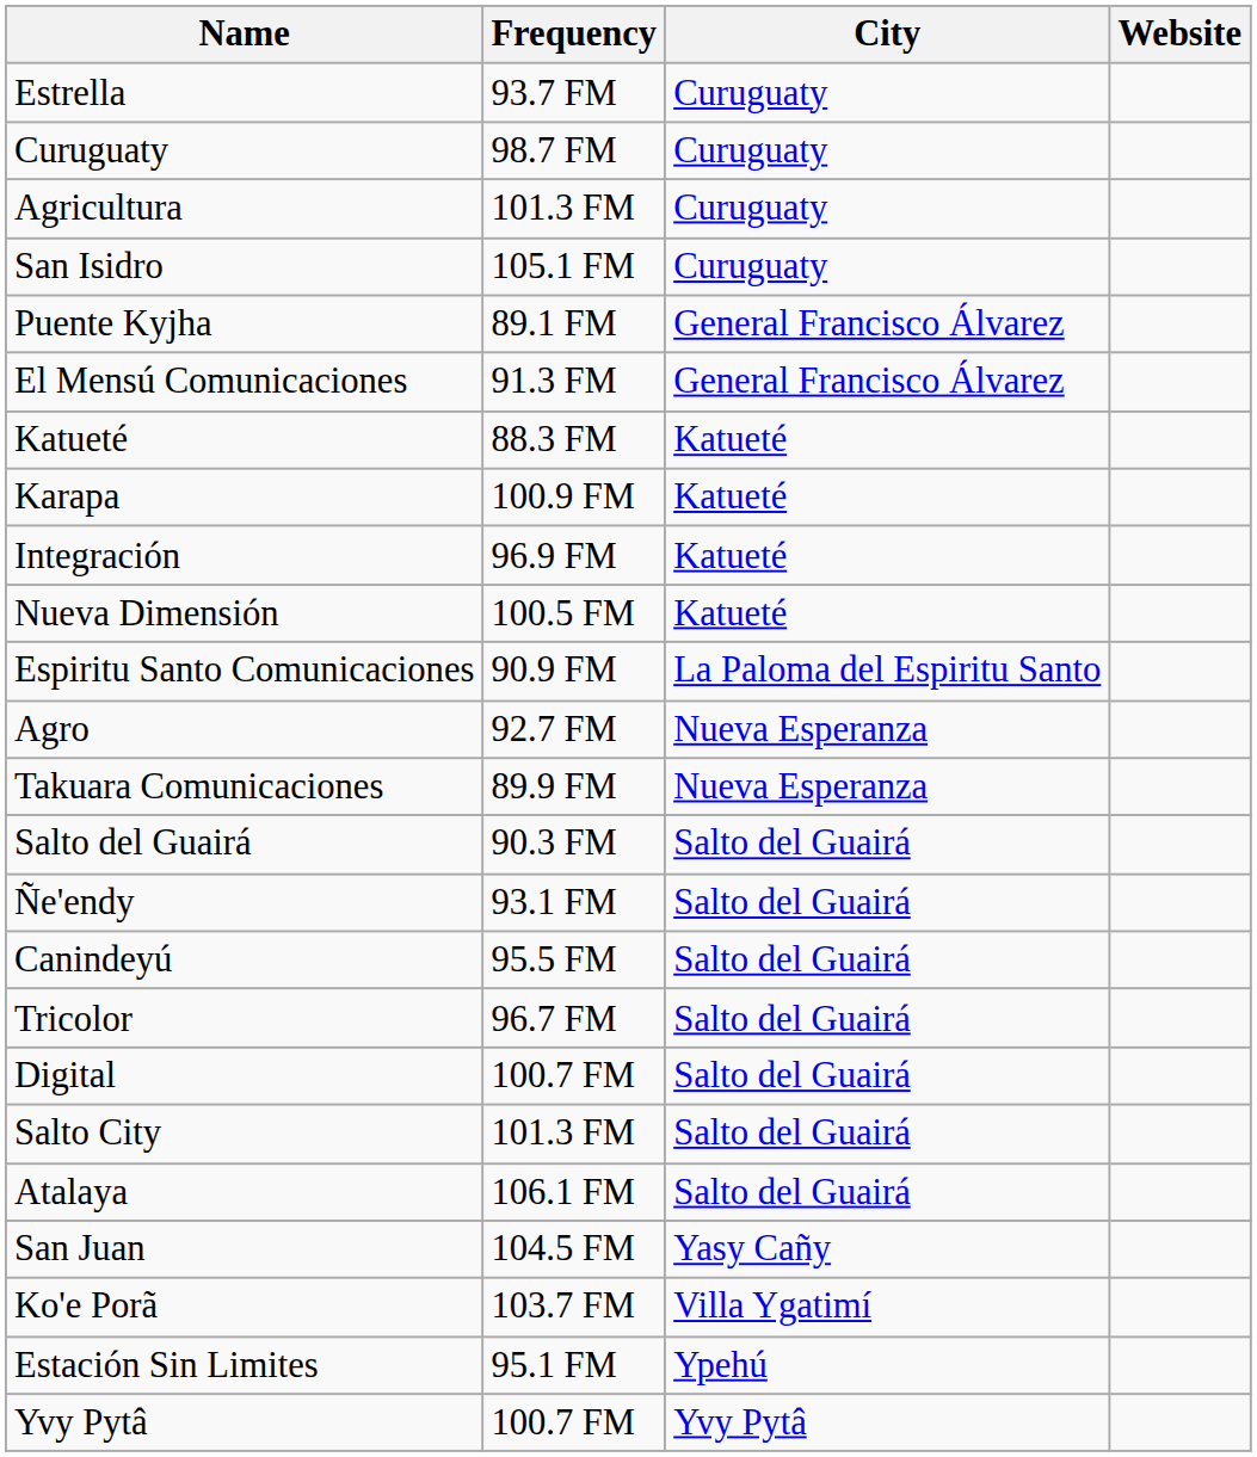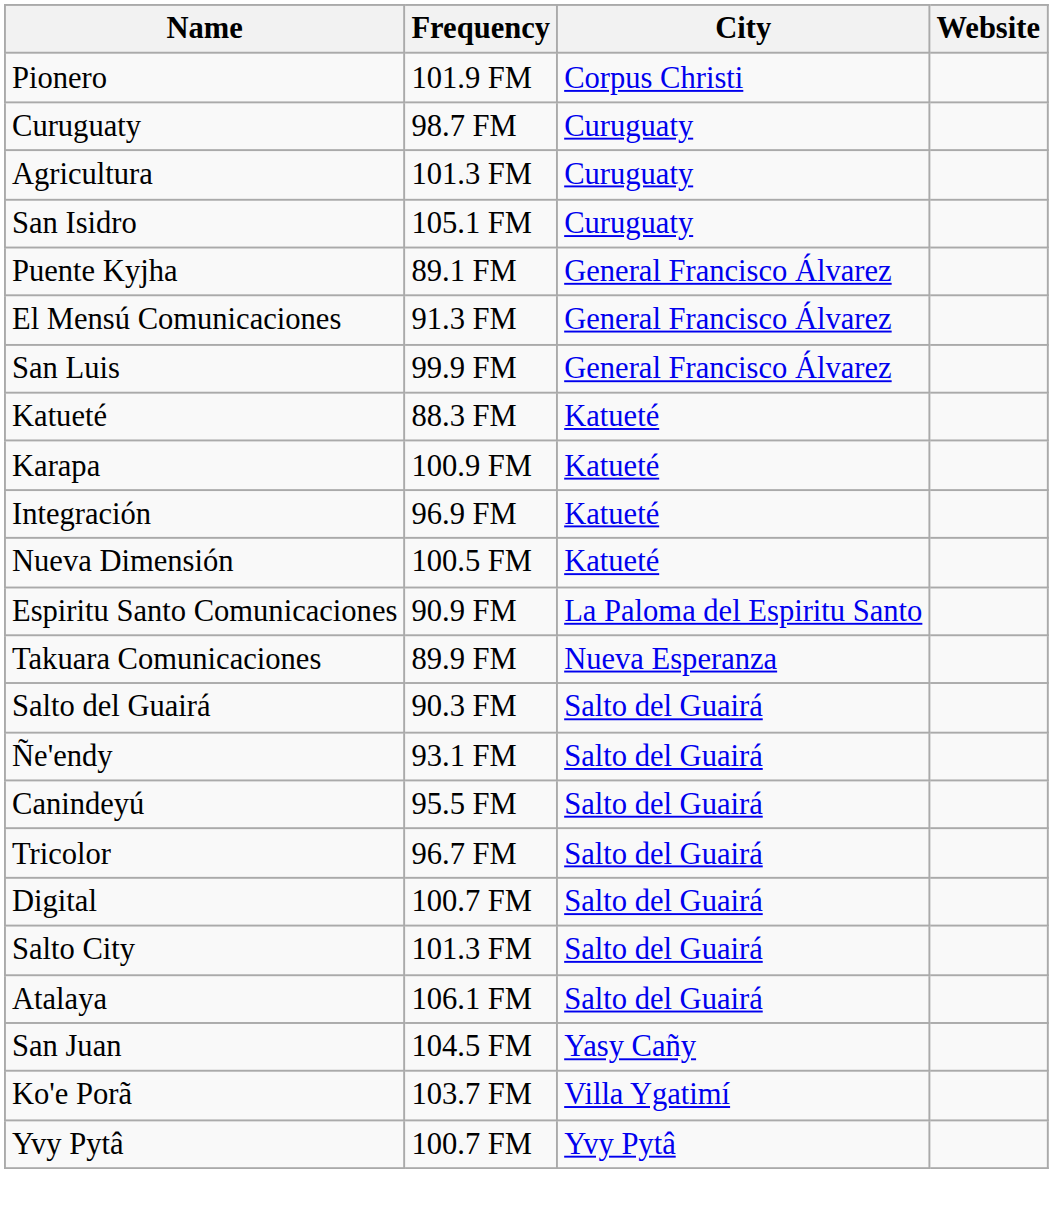 <table class="wikitable sortable">
 <tr>
 <th>Name</th>
 <th>Frequency</th>
 <th>City</th>
 <th>Website</th>
 </tr>
 <tr>
-<td>Estrella</td>
-<td>93.7 FM</td>
-<td><a href='#'>Curuguaty</a></td>
+<td>Pionero</td>
+<td>101.9 FM</td>
+<td><a href='#'>Corpus Christi</a></td>
 <td></td>
 </tr>
 <tr>
 <td>Curuguaty</td>
 <td>98.7 FM</td>
 <td><a href='#'>Curuguaty</a></td>
 <td></td>
 </tr>
 <tr>
 <td>Agricultura</td>
 <td>101.3 FM</td>
 <td><a href='#'>Curuguaty</a></td>
 <td></td>
 </tr>
 <tr>
 <td>San Isidro</td>
 <td>105.1 FM</td>
 <td><a href='#'>Curuguaty</a></td>
 <td></td>
 </tr>
 <tr>
 <td>Puente Kyjha</td>
 <td>89.1 FM</td>
 <td><a href='#'>General Francisco Álvarez</a></td>
 <td></td>
 </tr>
 <tr>
 <td>El Mensú Comunicaciones</td>
 <td>91.3 FM</td>
 <td><a href='#'>General Francisco Álvarez</a></td>
 <td></td>
 </tr>
 <tr>
+<td>San Luis</td>
+<td>99.9 FM</td>
+<td><a href='#'>General Francisco Álvarez</a></td>
+<td></td>
+</tr>
+<tr>
 <td>Katueté</td>
 <td>88.3 FM</td>
 <td><a href='#'>Katueté</a></td>
 <td></td>
 </tr>
 <tr>
 <td>Karapa</td>
 <td>100.9 FM</td>
 <td><a href='#'>Katueté</a></td>
 <td></td>
 </tr>
 <tr>
 <td>Integración</td>
 <td>96.9 FM</td>
 <td><a href='#'>Katueté</a></td>
 <td></td>
 </tr>
 <tr>
 <td>Nueva Dimensión</td>
 <td>100.5 FM</td>
 <td><a href='#'>Katueté</a></td>
 <td></td>
 </tr>
 <tr>
 <td>Espiritu Santo Comunicaciones</td>
 <td>90.9 FM</td>
 <td><a href='#'>La Paloma del Espiritu Santo</a></td>
-<td></td>
-</tr>
-<tr>
-<td>Agro</td>
-<td>92.7 FM</td>
-<td><a href='#'>Nueva Esperanza</a></td>
 <td></td>
 </tr>
 <tr>
 <td>Takuara Comunicaciones</td>
 <td>89.9 FM</td>
 <td><a href='#'>Nueva Esperanza</a></td>
 <td></td>
 </tr>
 <tr>
 <td>Salto del Guairá</td>
 <td>90.3 FM</td>
 <td><a href='#'>Salto del Guairá</a></td>
 <td></td>
 </tr>
 <tr>
 <td>Ñe'endy</td>
 <td>93.1 FM</td>
 <td><a href='#'>Salto del Guairá</a></td>
 <td></td>
 </tr>
 <tr>
 <td>Canindeyú</td>
 <td>95.5 FM</td>
 <td><a href='#'>Salto del Guairá</a></td>
 <td></td>
 </tr>
 <tr>
 <td>Tricolor</td>
 <td>96.7 FM</td>
 <td><a href='#'>Salto del Guairá</a></td>
 <td></td>
 </tr>
 <tr>
 <td>Digital</td>
 <td>100.7 FM</td>
 <td><a href='#'>Salto del Guairá</a></td>
 <td></td>
 </tr>
 <tr>
 <td>Salto City</td>
 <td>101.3 FM</td>
 <td><a href='#'>Salto del Guairá</a></td>
 <td></td>
 </tr>
 <tr>
 <td>Atalaya</td>
 <td>106.1 FM</td>
 <td><a href='#'>Salto del Guairá</a></td>
 <td></td>
 </tr>
 <tr>
 <td>San Juan</td>
 <td>104.5 FM</td>
 <td><a href='#'>Yasy Cañy</a></td>
 <td></td>
 </tr>
 <tr>
 <td>Ko'e Porã</td>
 <td>103.7 FM</td>
 <td><a href='#'>Villa Ygatimí</a></td>
 <td></td>
 </tr>
 <tr>
-<td>Estación Sin Limites</td>
-<td>95.1 FM</td>
-<td><a href='#'>Ypehú</a></td>
-<td> </td>
-</tr>
-<tr>
 <td>Yvy Pytâ</td>
 <td>100.7 FM</td>
 <td><a href='#'>Yvy Pytâ</a></td>
 <td></td>
 </tr>
 </table>
